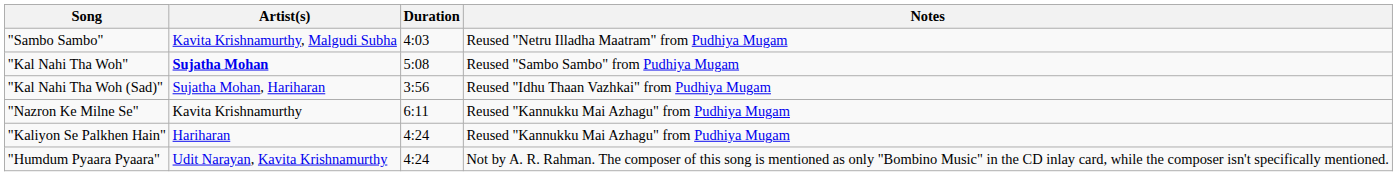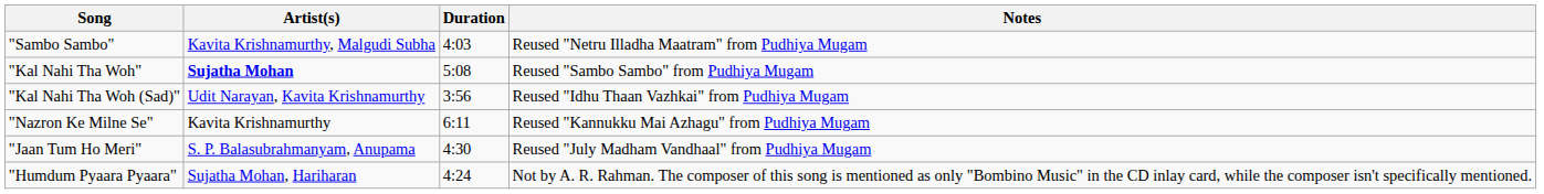 <table class="wikitable tracklist" style="font-size:95%;">
 <tr>
 <th>Song</th>
 <th>Artist(s)</th>
 <th>Duration</th>
 <th>Notes</th>
 </tr>
 <tr>
 <td>"Sambo Sambo"</td>
 <td><a href='#'>Kavita Krishnamurthy</a>, <a href='#'>Malgudi Subha</a></td>
 <td>4:03</td>
 <td>Reused "Netru Illadha Maatram" from <a href='#'>Pudhiya Mugam</a></td>
 </tr>
 <tr>
 <td>"Kal Nahi Tha Woh"</td>
 <td><strong><a href='#'>Sujatha Mohan</a></strong></td>
 <td>5:08</td>
 <td>Reused "Sambo Sambo" from <a href='#'>Pudhiya Mugam</a></td>
 </tr>
 <tr>
 <td>"Kal Nahi Tha Woh (Sad)"</td>
-<td><a href='#'>Sujatha Mohan</a>, <a href='#'>Hariharan</a></td>
+<td><a href='#'>Udit Narayan</a>, <a href='#'>Kavita Krishnamurthy</a></td>
 <td>3:56</td>
 <td>Reused "Idhu Thaan Vazhkai" from <a href='#'>Pudhiya Mugam</a></td>
 </tr>
 <tr>
 <td>"Nazron Ke Milne Se"</td>
 <td>Kavita Krishnamurthy</td>
 <td>6:11</td>
 <td>Reused "Kannukku Mai Azhagu" from <a href='#'>Pudhiya Mugam</a></td>
 </tr>
 <tr>
-<td>"Kaliyon Se Palkhen Hain"</td>
-<td><a href='#'>Hariharan</a></td>
-<td>4:24</td>
-<td>Reused "Kannukku Mai Azhagu" from <a href='#'>Pudhiya Mugam</a></td>
+<td>"Jaan Tum Ho Meri"</td>
+<td><a href='#'>S. P. Balasubrahmanyam</a>, <a href='#'>Anupama</a></td>
+<td>4:30</td>
+<td>Reused "July Madham Vandhaal" from <a href='#'>Pudhiya Mugam</a></td>
 </tr>
 <tr>
 <td>"Humdum Pyaara Pyaara"</td>
-<td><a href='#'>Udit Narayan</a>, <a href='#'>Kavita Krishnamurthy</a></td>
+<td><a href='#'>Sujatha Mohan</a>, <a href='#'>Hariharan</a></td>
 <td>4:24</td>
 <td>Not by A. R. Rahman. The composer of this song is mentioned as only "Bombino Music" in the CD inlay card, while the composer isn't specifically mentioned.</td>
 </tr>
 </table>
